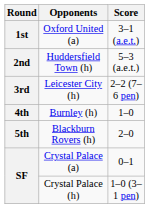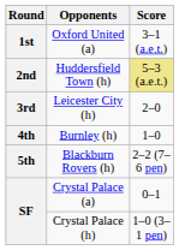 <table class="wikitable plainrowheaders" style="text-align:center;margin-left:1em;float:right">
 <tr>
 <th scope="col" style="width:25px;">Round</th>
 <th scope="col" style="width:100px;">Opponents</th>
 <th scope="col" style="width:50px;">Score</th>
 </tr>
 <tr>
 <th scope=row style="text-align:center">1st</th>
 <td><a href='#'>Oxford United</a> (a)</td>
 <td>3–1 (<a href='#'>a.e.t.</a>)</td>
 </tr>
 <tr>
 <th scope=row style="text-align:center">2nd</th>
 <td><a href='#'>Huddersfield Town</a> (h)</td>
-<td>5–3 (a.e.t.)</td>
+<td style="background: khaki;">5–3 (a.e.t.)</td>
 </tr>
 <tr>
 <th scope=row style="text-align:center">3rd</th>
 <td><a href='#'>Leicester City</a> (h)</td>
-<td>2–2 (7–6 <a href='#'>pen</a>)</td>
+<td>2–0</td>
 </tr>
 <tr>
 <th scope=row style="text-align:center">4th</th>
 <td><a href='#'>Burnley</a> (h)</td>
 <td>1–0</td>
 </tr>
 <tr>
 <th scope=row style="text-align:center">5th</th>
 <td><a href='#'>Blackburn Rovers</a> (h)</td>
-<td>2–0</td>
+<td>2–2 (7–6 <a href='#'>pen</a>)</td>
 </tr>
 <tr>
 <th scope=row style="text-align:center" rowspan="2">SF</th>
 <td><a href='#'>Crystal Palace</a> (a)</td>
 <td>0–1</td>
 </tr>
 <tr>
 <td>Crystal Palace (h)</td>
 <td>1–0 (3–1 <a href='#'>pen</a>)</td>
 </tr>
 </table>
